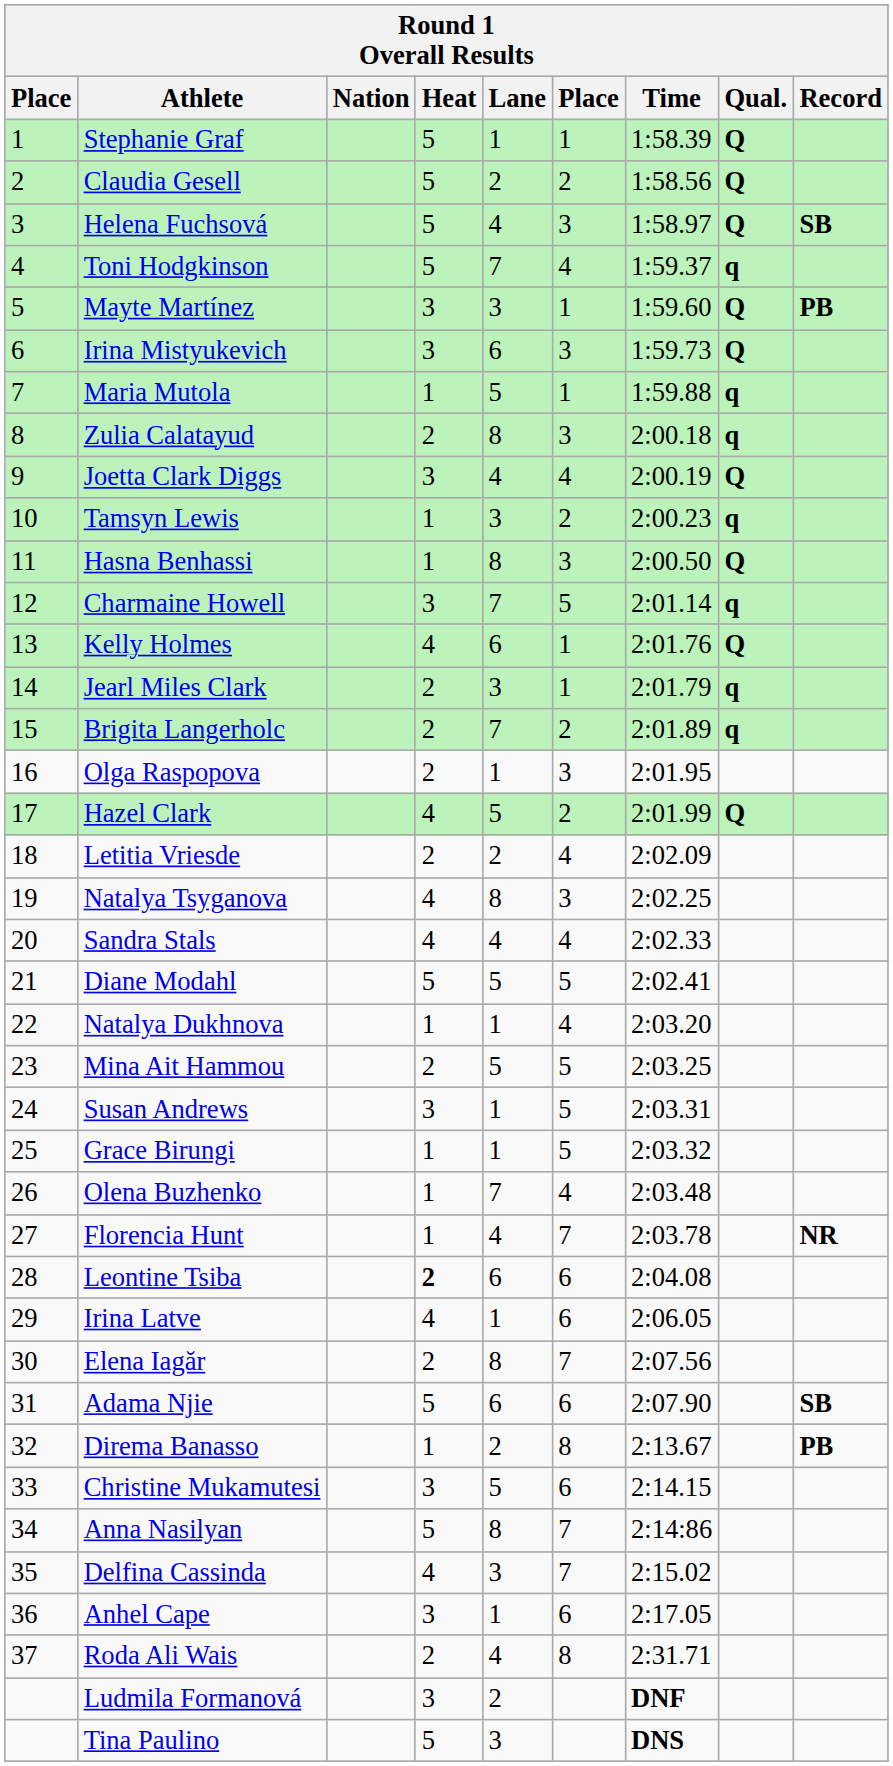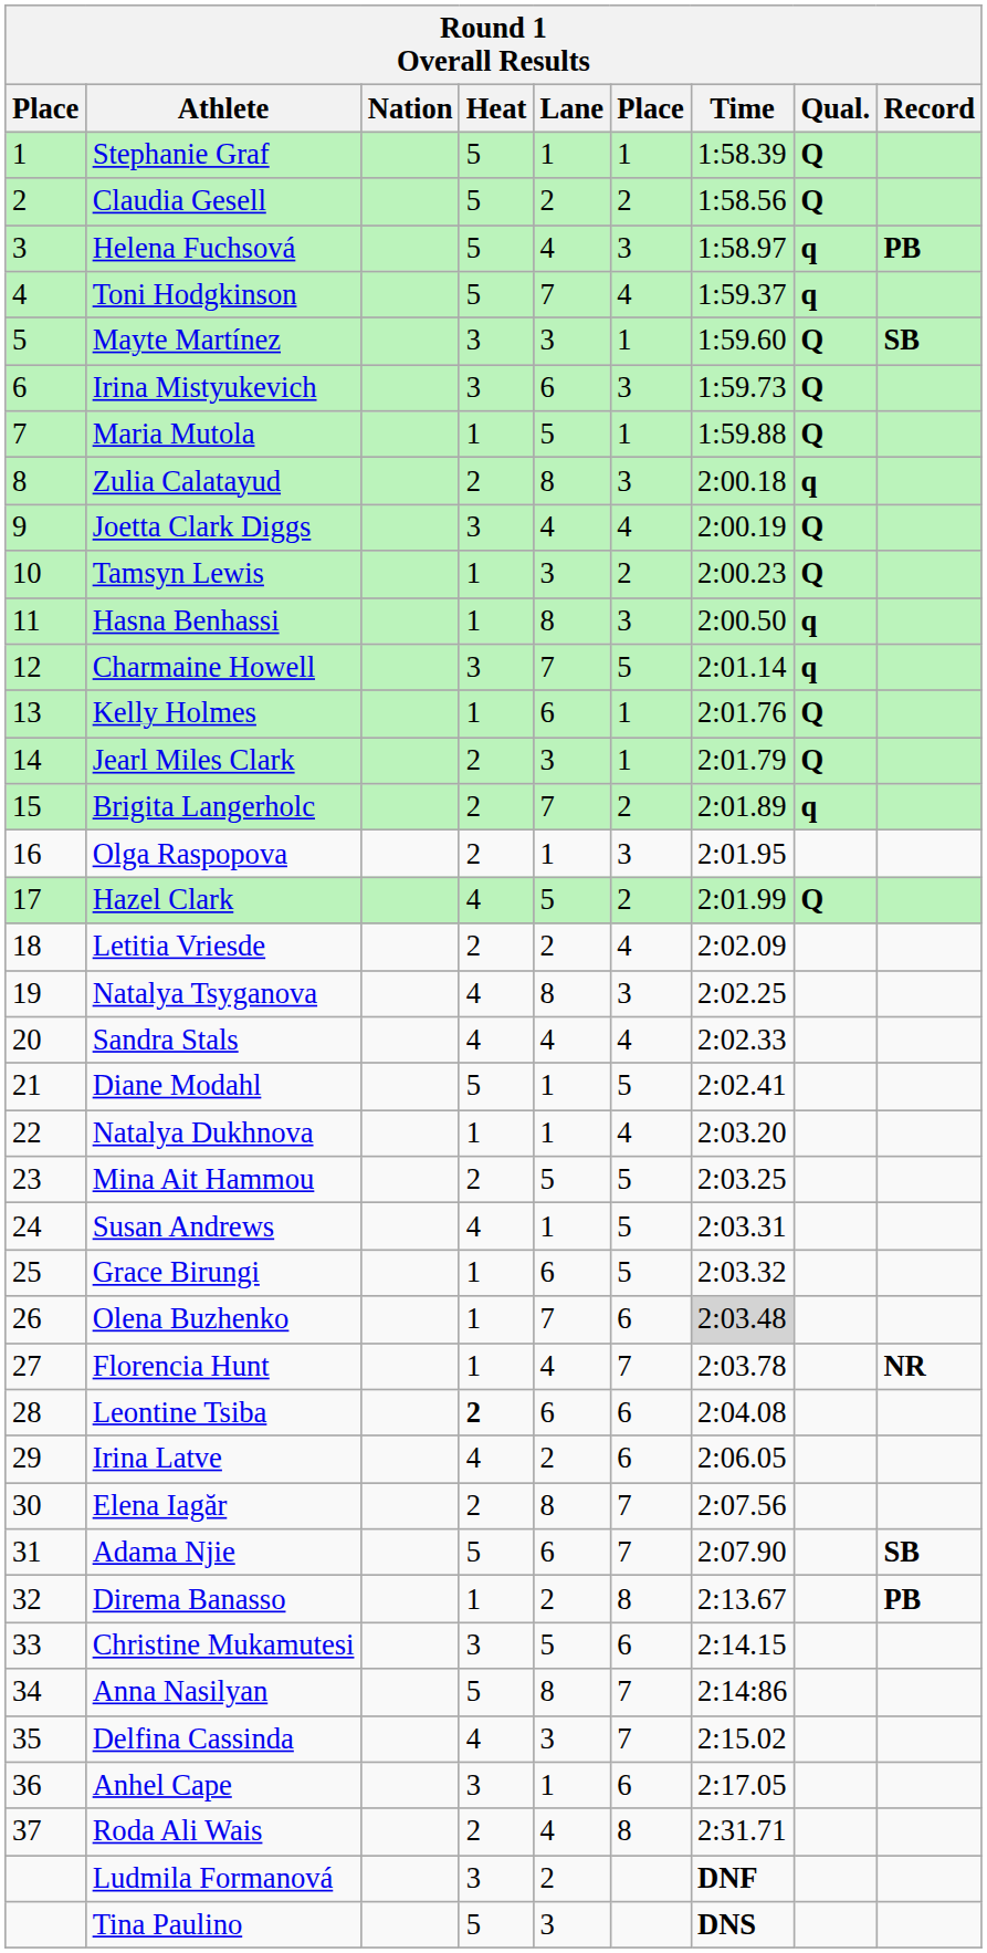 <table class="wikitable sortable">
 <tr>
 <th colspan=9>Round 1 <br> Overall Results</th>
 </tr>
 <tr>
 <th>Place</th>
 <th>Athlete</th>
 <th>Nation</th>
 <th>Heat</th>
 <th>Lane</th>
 <th>Place</th>
 <th>Time</th>
 <th>Qual.</th>
 <th>Record</th>
 </tr>
 <tr bgcolor = "bbf3bb">
 <td>1</td>
 <td align="left"><a href='#'>Stephanie Graf</a></td>
 <td align="left"></td>
 <td>5</td>
 <td>1</td>
 <td>1</td>
 <td>1:58.39</td>
 <td><strong>Q</strong></td>
 <td></td>
 </tr>
 <tr bgcolor = "bbf3bb">
 <td>2</td>
 <td align="left"><a href='#'>Claudia Gesell</a></td>
 <td align="left"></td>
 <td>5</td>
 <td>2</td>
 <td>2</td>
 <td>1:58.56</td>
 <td><strong>Q</strong></td>
 <td></td>
 </tr>
 <tr bgcolor = "bbf3bb">
 <td>3</td>
 <td align="left"><a href='#'>Helena Fuchsová</a></td>
 <td align="left"></td>
 <td>5</td>
 <td>4</td>
 <td>3</td>
 <td>1:58.97</td>
-<td><strong>Q</strong></td>
-<td><strong>SB</strong></td>
+<td><strong>q</strong></td>
+<td><strong>PB</strong></td>
 </tr>
 <tr bgcolor = "bbf3bb">
 <td>4</td>
 <td align="left"><a href='#'>Toni Hodgkinson</a></td>
 <td align="left"></td>
 <td>5</td>
 <td>7</td>
 <td>4</td>
 <td>1:59.37</td>
 <td><strong>q</strong></td>
 <td></td>
 </tr>
 <tr bgcolor = "bbf3bb">
 <td>5</td>
 <td align="left"><a href='#'>Mayte Martínez</a></td>
 <td align="left"></td>
 <td>3</td>
 <td>3</td>
 <td>1</td>
 <td>1:59.60</td>
 <td><strong>Q</strong></td>
-<td><strong>PB</strong></td>
+<td><strong>SB</strong></td>
 </tr>
 <tr bgcolor = "bbf3bb">
 <td>6</td>
 <td align="left"><a href='#'>Irina Mistyukevich</a></td>
 <td align="left"></td>
 <td>3</td>
 <td>6</td>
 <td>3</td>
 <td>1:59.73</td>
 <td><strong>Q</strong></td>
 <td></td>
 </tr>
 <tr bgcolor = "bbf3bb">
 <td>7</td>
 <td align="left"><a href='#'>Maria Mutola</a></td>
 <td align="left"></td>
 <td>1</td>
 <td>5</td>
 <td>1</td>
 <td>1:59.88</td>
-<td><strong>q</strong></td>
+<td><strong>Q </strong></td>
 <td></td>
 </tr>
 <tr bgcolor = "bbf3bb">
 <td>8</td>
 <td align="left"><a href='#'>Zulia Calatayud</a></td>
 <td align="left"></td>
 <td>2</td>
 <td>8</td>
 <td>3</td>
 <td>2:00.18</td>
 <td><strong>q</strong></td>
 <td></td>
 </tr>
 <tr bgcolor = "bbf3bb">
 <td>9</td>
 <td align="left"><a href='#'>Joetta Clark Diggs</a></td>
 <td align="left"></td>
 <td>3</td>
 <td>4</td>
 <td>4</td>
 <td>2:00.19</td>
 <td><strong>Q</strong></td>
 <td></td>
 </tr>
 <tr bgcolor = "bbf3bb">
 <td>10</td>
 <td align="left"><a href='#'>Tamsyn Lewis</a></td>
 <td align="left"></td>
 <td>1</td>
 <td>3</td>
 <td>2</td>
 <td>2:00.23</td>
-<td><strong>q</strong></td>
+<td><strong>Q</strong></td>
 <td></td>
 </tr>
 <tr bgcolor = "bbf3bb">
 <td>11</td>
 <td align="left"><a href='#'>Hasna Benhassi</a></td>
 <td align="left"></td>
 <td>1</td>
 <td>8</td>
 <td>3</td>
 <td>2:00.50</td>
-<td><strong>Q </strong></td>
+<td><strong>q</strong></td>
 <td></td>
 </tr>
 <tr bgcolor = "bbf3bb">
 <td>12</td>
 <td align="left"><a href='#'>Charmaine Howell</a></td>
 <td align="left"></td>
 <td>3</td>
 <td>7</td>
 <td>5</td>
 <td>2:01.14</td>
 <td><strong>q</strong></td>
 <td></td>
 </tr>
 <tr bgcolor = "bbf3bb">
 <td>13</td>
 <td align="left"><a href='#'>Kelly Holmes</a></td>
 <td align="left"></td>
-<td>4</td>
+<td>1</td>
 <td>6</td>
 <td>1</td>
 <td>2:01.76</td>
 <td><strong>Q</strong></td>
 <td></td>
 </tr>
 <tr bgcolor = "bbf3bb">
 <td>14</td>
 <td align="left"><a href='#'>Jearl Miles Clark</a></td>
 <td align="left"></td>
 <td>2</td>
 <td>3</td>
 <td>1</td>
 <td>2:01.79</td>
-<td><strong>q</strong></td>
+<td><strong>Q </strong></td>
 <td></td>
 </tr>
 <tr bgcolor = "bbf3bb">
 <td>15</td>
 <td align="left"><a href='#'>Brigita Langerholc</a></td>
 <td align="left"></td>
 <td>2</td>
 <td>7</td>
 <td>2</td>
 <td>2:01.89</td>
 <td><strong>q</strong></td>
 <td></td>
 </tr>
 <tr>
 <td>16</td>
 <td align="left"><a href='#'>Olga Raspopova</a></td>
 <td align="left"></td>
 <td>2</td>
 <td>1</td>
 <td>3</td>
 <td>2:01.95</td>
 <td></td>
 <td></td>
 </tr>
 <tr bgcolor = "bbf3bb">
 <td>17</td>
 <td align="left"><a href='#'>Hazel Clark</a></td>
 <td align="left"></td>
 <td>4</td>
 <td>5</td>
 <td>2</td>
 <td>2:01.99</td>
 <td><strong>Q</strong></td>
 <td></td>
 </tr>
 <tr>
 <td>18</td>
 <td align="left"><a href='#'>Letitia Vriesde</a></td>
 <td align="left"></td>
 <td>2</td>
 <td>2</td>
 <td>4</td>
 <td>2:02.09</td>
 <td></td>
 <td></td>
 </tr>
 <tr>
 <td>19</td>
 <td align="left"><a href='#'>Natalya Tsyganova</a></td>
 <td align="left"></td>
 <td>4</td>
 <td>8</td>
 <td>3</td>
 <td>2:02.25</td>
 <td></td>
 <td></td>
 </tr>
 <tr>
 <td>20</td>
 <td align="left"><a href='#'>Sandra Stals</a></td>
 <td align="left"></td>
 <td>4</td>
 <td>4</td>
 <td>4</td>
 <td>2:02.33</td>
 <td></td>
 <td></td>
 </tr>
 <tr>
 <td>21</td>
 <td align="left"><a href='#'>Diane Modahl</a></td>
 <td align="left"></td>
 <td>5</td>
-<td>5</td>
+<td>1</td>
 <td>5</td>
 <td>2:02.41</td>
 <td></td>
 <td></td>
 </tr>
 <tr>
 <td>22</td>
 <td align="left"><a href='#'>Natalya Dukhnova</a></td>
 <td align="left"></td>
 <td>1</td>
 <td>1</td>
 <td>4</td>
 <td>2:03.20</td>
 <td></td>
 <td></td>
 </tr>
 <tr>
 <td>23</td>
 <td align="left"><a href='#'>Mina Ait Hammou</a></td>
 <td align="left"></td>
 <td>2</td>
 <td>5</td>
 <td>5</td>
 <td>2:03.25</td>
 <td></td>
 <td></td>
 </tr>
 <tr>
 <td>24</td>
 <td align="left"><a href='#'>Susan Andrews</a></td>
 <td align="left"></td>
-<td>3</td>
+<td>4</td>
 <td>1</td>
 <td>5</td>
 <td>2:03.31</td>
 <td></td>
 <td></td>
 </tr>
 <tr>
 <td>25</td>
 <td align="left"><a href='#'>Grace Birungi</a></td>
 <td align="left"></td>
 <td>1</td>
-<td>1</td>
+<td>6</td>
 <td>5</td>
 <td>2:03.32</td>
 <td></td>
 <td></td>
 </tr>
 <tr>
 <td>26</td>
 <td align="left"><a href='#'>Olena Buzhenko</a></td>
 <td align="left"></td>
 <td>1</td>
 <td>7</td>
-<td>4</td>
-<td>2:03.48</td>
+<td>6</td>
+<td style="background: lightgrey;">2:03.48</td>
 <td></td>
 <td></td>
 </tr>
 <tr>
 <td>27</td>
 <td align="left"><a href='#'>Florencia Hunt</a></td>
 <td align="left"></td>
 <td>1</td>
 <td>4</td>
 <td>7</td>
 <td>2:03.78</td>
 <td></td>
 <td><strong>NR</strong></td>
 </tr>
 <tr>
 <td>28</td>
 <td align="left"><a href='#'>Leontine Tsiba</a></td>
 <td align="left"></td>
 <td><strong>2</strong></td>
 <td>6</td>
 <td>6</td>
 <td>2:04.08</td>
 <td></td>
 <td></td>
 </tr>
 <tr>
 <td>29</td>
 <td align="left"><a href='#'>Irina Latve</a></td>
 <td align="left"></td>
 <td>4</td>
-<td>1</td>
+<td>2</td>
 <td>6</td>
 <td>2:06.05</td>
 <td></td>
 <td></td>
 </tr>
 <tr>
 <td>30</td>
 <td align="left"><a href='#'>Elena Iagăr</a></td>
 <td align="left"></td>
 <td>2</td>
 <td>8</td>
 <td>7</td>
 <td>2:07.56</td>
 <td></td>
 <td></td>
 </tr>
 <tr>
 <td>31</td>
 <td align="left"><a href='#'>Adama Njie</a></td>
 <td align="left"></td>
 <td>5</td>
 <td>6</td>
-<td>6</td>
+<td>7</td>
 <td>2:07.90</td>
 <td></td>
 <td><strong>SB</strong></td>
 </tr>
 <tr>
 <td>32</td>
 <td align="left"><a href='#'>Direma Banasso</a></td>
 <td align="left"></td>
 <td>1</td>
 <td>2</td>
 <td>8</td>
 <td>2:13.67</td>
 <td></td>
 <td><strong>PB</strong></td>
 </tr>
 <tr>
 <td>33</td>
 <td align="left"><a href='#'>Christine Mukamutesi</a></td>
 <td align="left"></td>
 <td>3</td>
 <td>5</td>
 <td>6</td>
 <td>2:14.15</td>
 <td></td>
 <td></td>
 </tr>
 <tr>
 <td>34</td>
 <td align="left"><a href='#'>Anna Nasilyan</a></td>
 <td align="left"></td>
 <td>5</td>
 <td>8</td>
 <td>7</td>
 <td>2:14:86</td>
 <td></td>
 <td></td>
 </tr>
 <tr>
 <td>35</td>
 <td align="left"><a href='#'>Delfina Cassinda</a></td>
 <td align="left"></td>
 <td>4</td>
 <td>3</td>
 <td>7</td>
 <td>2:15.02</td>
 <td></td>
 <td></td>
 </tr>
 <tr>
 <td>36</td>
 <td align="left"><a href='#'>Anhel Cape</a></td>
 <td align="left"></td>
 <td>3</td>
 <td>1</td>
 <td>6</td>
 <td>2:17.05</td>
 <td></td>
 <td></td>
 </tr>
 <tr>
 <td>37</td>
 <td align="left"><a href='#'>Roda Ali Wais</a></td>
 <td align="left"></td>
 <td>2</td>
 <td>4</td>
 <td>8</td>
 <td>2:31.71</td>
 <td></td>
 <td></td>
 </tr>
 <tr>
 <td></td>
 <td align="left"><a href='#'>Ludmila Formanová</a></td>
 <td align="left"></td>
 <td>3</td>
 <td>2</td>
 <td></td>
 <td><strong>DNF</strong></td>
 <td></td>
 <td></td>
 </tr>
 <tr>
 <td></td>
 <td align="left"><a href='#'>Tina Paulino</a></td>
 <td align="left"></td>
 <td>5</td>
 <td>3</td>
 <td></td>
 <td><strong>DNS</strong></td>
 <td></td>
 <td></td>
 </tr>
 </table>
